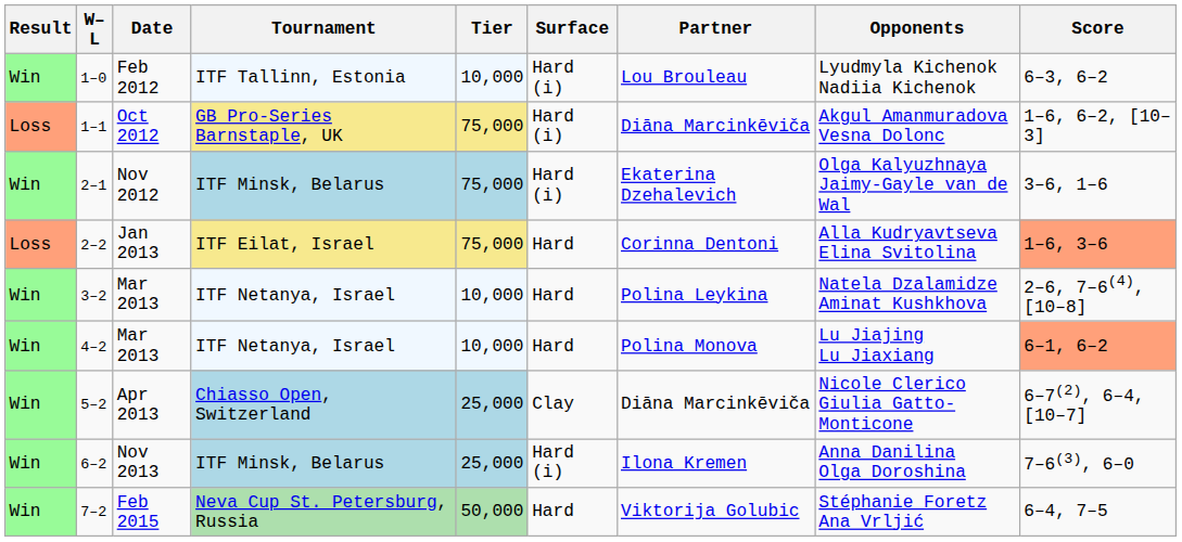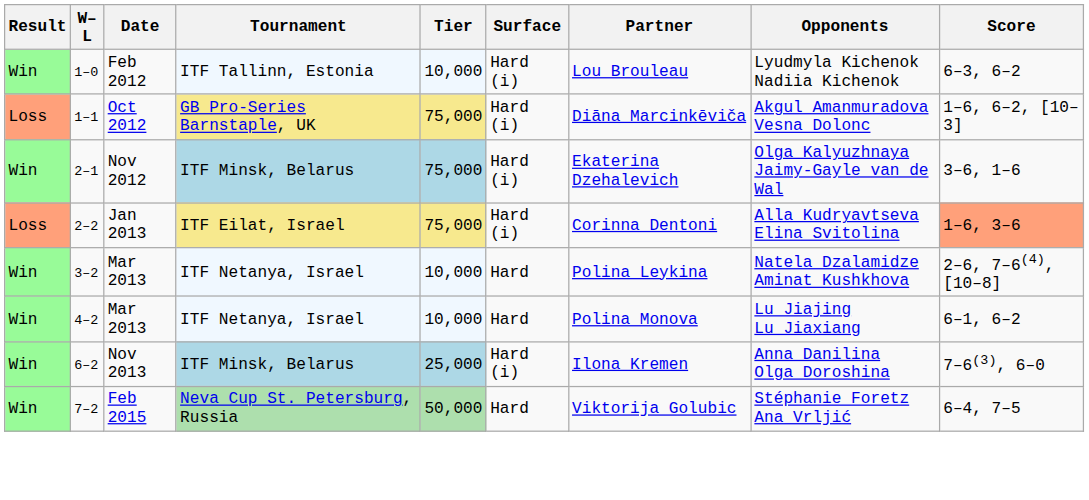 <table class="sortable wikitable">
 <tr>
 <th>Result</th>
 <th class="unsortable">W–L</th>
 <th>Date</th>
 <th>Tournament</th>
 <th>Tier</th>
 <th>Surface</th>
 <th>Partner</th>
 <th>Opponents</th>
 <th class="unsortable">Score</th>
 </tr>
 <tr>
 <td style="background:#98fb98;">Win</td>
 <td><small>1–0</small></td>
 <td>Feb 2012</td>
 <td style="background:#f0f8ff;">ITF Tallinn, Estonia</td>
 <td style="background:#f0f8ff;">10,000</td>
 <td>Hard (i)</td>
 <td> <a href='#'>Lou Brouleau</a></td>
 <td> Lyudmyla Kichenok <br>  Nadiia Kichenok</td>
 <td>6–3, 6–2</td>
 </tr>
 <tr>
 <td style="background:#ffa07a;">Loss</td>
 <td><small>1–1</small></td>
 <td><a href='#'>Oct 2012</a></td>
 <td style="background:#f7e98e;"><a href='#'>GB Pro-Series Barnstaple</a>, UK</td>
 <td style="background:#f7e98e;">75,000</td>
 <td>Hard (i)</td>
 <td> <a href='#'>Diāna Marcinkēviča</a></td>
 <td> <a href='#'>Akgul Amanmuradova</a> <br>  <a href='#'>Vesna Dolonc</a></td>
 <td>1–6, 6–2, [10–3]</td>
 </tr>
 <tr>
 <td style="background:#98fb98;">Win</td>
 <td><small>2–1</small></td>
 <td>Nov 2012</td>
 <td style="background:lightblue;">ITF Minsk, Belarus</td>
 <td style="background:lightblue;">75,000</td>
 <td>Hard (i)</td>
 <td> <a href='#'>Ekaterina Dzehalevich</a></td>
 <td> <a href='#'>Olga Kalyuzhnaya</a> <br>  <a href='#'>Jaimy-Gayle van de Wal</a></td>
 <td>3–6, 1–6</td>
 </tr>
 <tr>
 <td style="background:#ffa07a;">Loss</td>
 <td><small>2–2</small></td>
 <td>Jan 2013</td>
 <td style="background:#f7e98e;">ITF Eilat, Israel</td>
 <td style="background:#f7e98e;">75,000</td>
-<td>Hard</td>
+<td>Hard (i)</td>
 <td> <a href='#'>Corinna Dentoni</a></td>
 <td> <a href='#'>Alla Kudryavtseva</a> <br>  <a href='#'>Elina Svitolina</a></td>
 <td style="background: lightsalmon;">1–6, 3–6</td>
 </tr>
 <tr>
 <td style="background:#98fb98;">Win</td>
 <td><small>3–2</small></td>
 <td>Mar 2013</td>
 <td style="background:#f0f8ff;">ITF Netanya, Israel</td>
 <td style="background:#f0f8ff;">10,000</td>
 <td>Hard</td>
 <td> <a href='#'>Polina Leykina</a></td>
 <td> <a href='#'>Natela Dzalamidze</a> <br>  <a href='#'>Aminat Kushkhova</a></td>
 <td>2–6, 7–6<sup>(4)</sup>, [10–8]</td>
 </tr>
 <tr>
 <td style="background:#98fb98;">Win</td>
 <td><small>4–2</small></td>
 <td>Mar 2013</td>
 <td style="background:#f0f8ff;">ITF Netanya, Israel</td>
 <td style="background:#f0f8ff;">10,000</td>
 <td>Hard</td>
 <td> <a href='#'>Polina Monova</a></td>
 <td> <a href='#'>Lu Jiajing</a> <br>  <a href='#'>Lu Jiaxiang</a></td>
-<td style="background: lightsalmon;">6–1, 6–2</td>
-</tr>
-<tr>
-<td style="background:#98fb98;">Win</td>
-<td><small>5–2</small></td>
-<td>Apr 2013</td>
-<td style="background:lightblue;"><a href='#'>Chiasso Open</a>, Switzerland</td>
-<td style="background:lightblue;">25,000</td>
-<td>Clay</td>
-<td> Diāna Marcinkēviča</td>
-<td> <a href='#'>Nicole Clerico</a> <br>  <a href='#'>Giulia Gatto-Monticone</a></td>
-<td>6–7<sup>(2)</sup>, 6–4, [10–7]</td>
+<td>6–1, 6–2</td>
 </tr>
 <tr>
 <td style="background:#98fb98;">Win</td>
 <td><small>6–2</small></td>
 <td>Nov 2013</td>
 <td style="background:lightblue;">ITF Minsk, Belarus</td>
 <td style="background:lightblue;">25,000</td>
 <td>Hard (i)</td>
 <td> <a href='#'>Ilona Kremen</a></td>
 <td> <a href='#'>Anna Danilina</a> <br>  <a href='#'>Olga Doroshina</a></td>
 <td>7–6<sup>(3)</sup>, 6–0</td>
 </tr>
 <tr>
 <td style="background:#98fb98;">Win</td>
 <td><small>7–2</small></td>
 <td><a href='#'>Feb 2015</a></td>
 <td style="background:#addfad;"><a href='#'>Neva Cup St. Petersburg</a>, Russia</td>
 <td style="background:#addfad;">50,000</td>
 <td>Hard</td>
 <td> <a href='#'>Viktorija Golubic</a></td>
 <td> <a href='#'>Stéphanie Foretz</a> <br>  <a href='#'>Ana Vrljić</a></td>
 <td>6–4, 7–5</td>
 </tr>
 </table>
